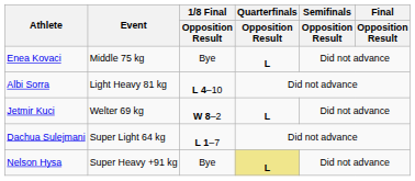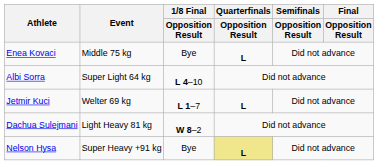 <table class="wikitable" style="font-size:90%">
 <tr>
 <th rowspan="2">Athlete</th>
 <th rowspan="2">Event</th>
 <th>1/8 Final</th>
 <th>Quarterfinals</th>
 <th>Semifinals</th>
 <th>Final</th>
 </tr>
 <tr>
 <th>Opposition<br>Result</th>
 <th>Opposition<br>Result</th>
 <th>Opposition<br>Result</th>
 <th>Opposition<br>Result</th>
 </tr>
 <tr>
 <td><a href='#'>Enea Kovaci</a></td>
 <td>Middle 75 kg</td>
 <td align=center>Bye</td>
 <td align=center><br><strong>L</strong></td>
 <td align=center colspan=2>Did not advance</td>
 </tr>
 <tr>
 <td><a href='#'>Albi Sorra</a></td>
-<td>Light Heavy 81 kg</td>
+<td>Super Light 64 kg</td>
 <td align=center><br><strong>L</strong> <strong>4</strong>–10</td>
 <td colspan="5" align=center>Did not advance</td>
 </tr>
 <tr>
 <td><a href='#'>Jetmir Kuci</a></td>
 <td>Welter 69 kg</td>
-<td align=center><br><strong>W</strong> <strong>8</strong>–2</td>
+<td align=center><br><strong>L</strong> <strong>1</strong>–7</td>
 <td align=center><br><strong>L</strong></td>
 <td align=center colspan=2>Did not advance</td>
 </tr>
 <tr>
 <td><a href='#'>Dachua Sulejmani</a></td>
-<td>Super Light 64 kg</td>
-<td align=center><br><strong>L</strong> <strong>1</strong>–7</td>
+<td>Light Heavy 81 kg</td>
+<td align=center><br><strong>W</strong> <strong>8</strong>–2</td>
 <td colspan="3" align=center>Did not advance</td>
 </tr>
 <tr>
 <td><a href='#'>Nelson Hysa</a></td>
 <td>Super Heavy +91 kg</td>
 <td align=center>Bye</td>
 <td align=center style="background: khaki;"><br><strong>L</strong></td>
 <td align=center colspan=2>Did not advance</td>
 </tr>
 </table>
